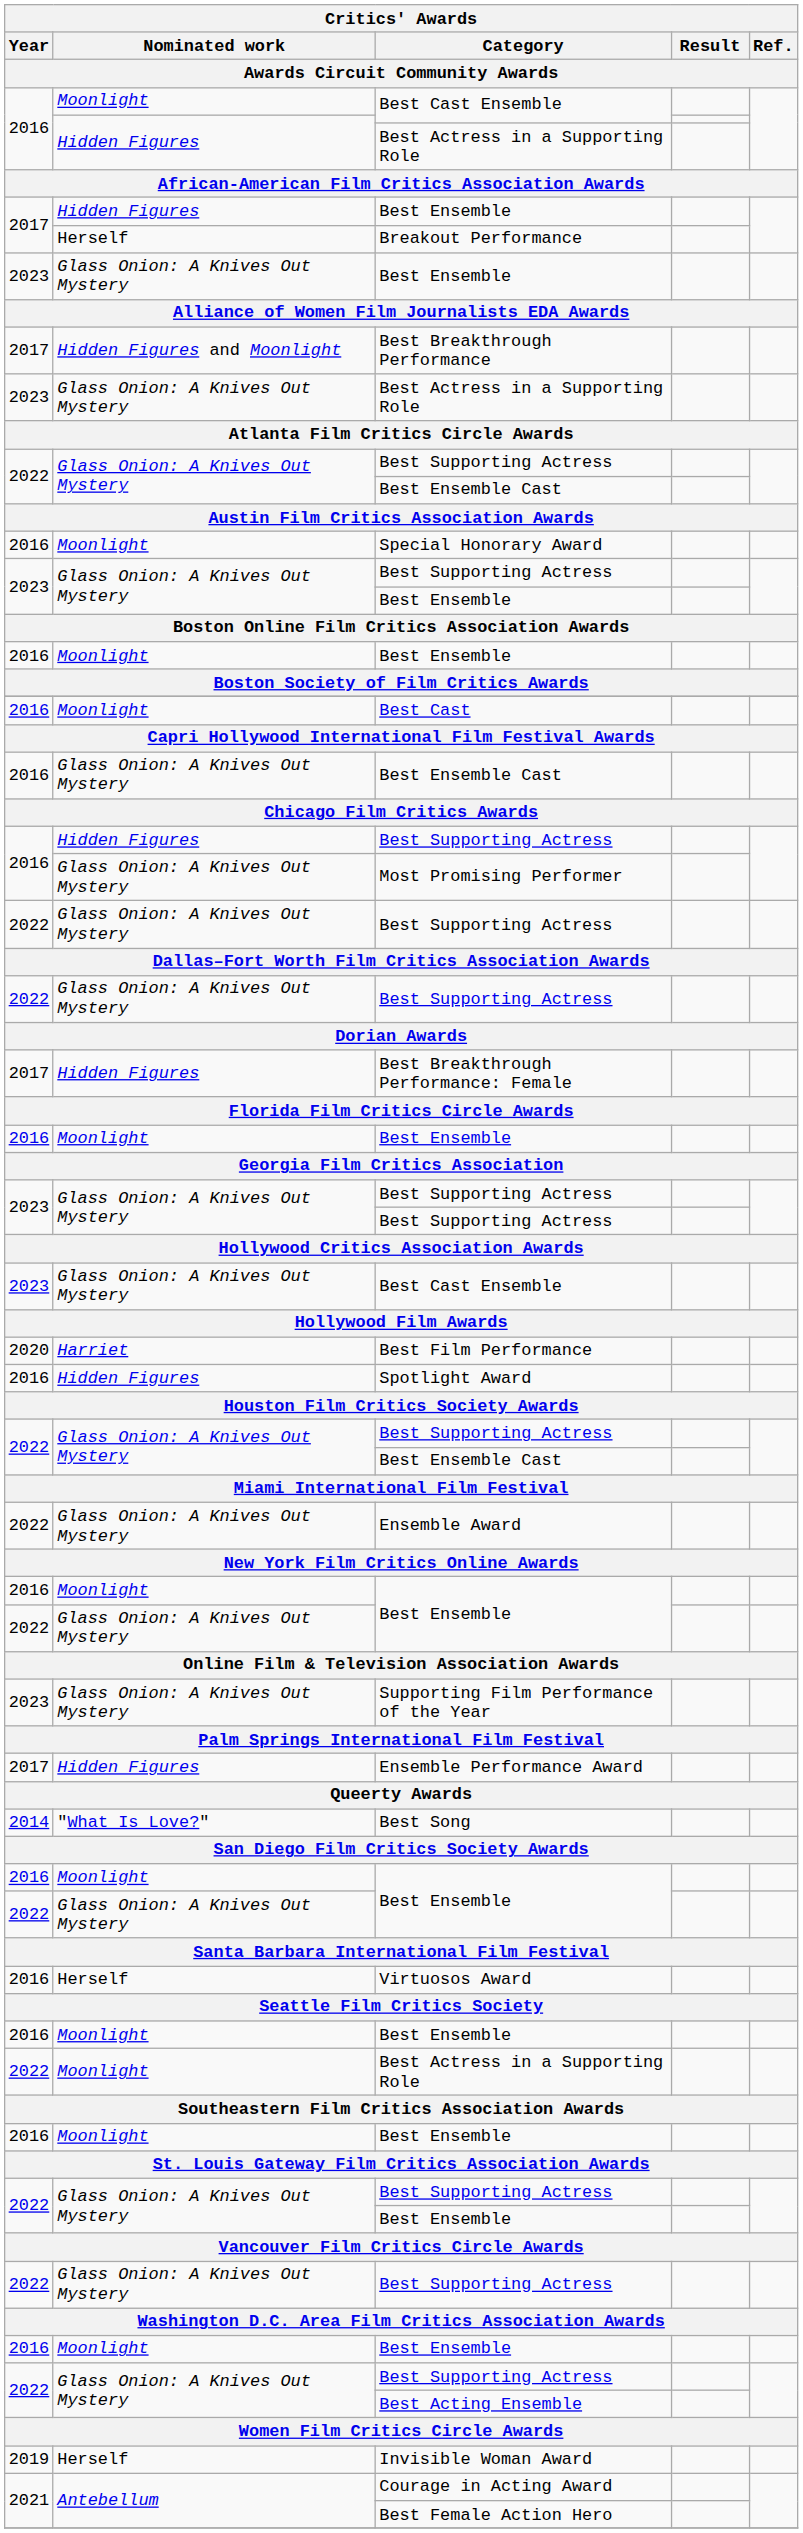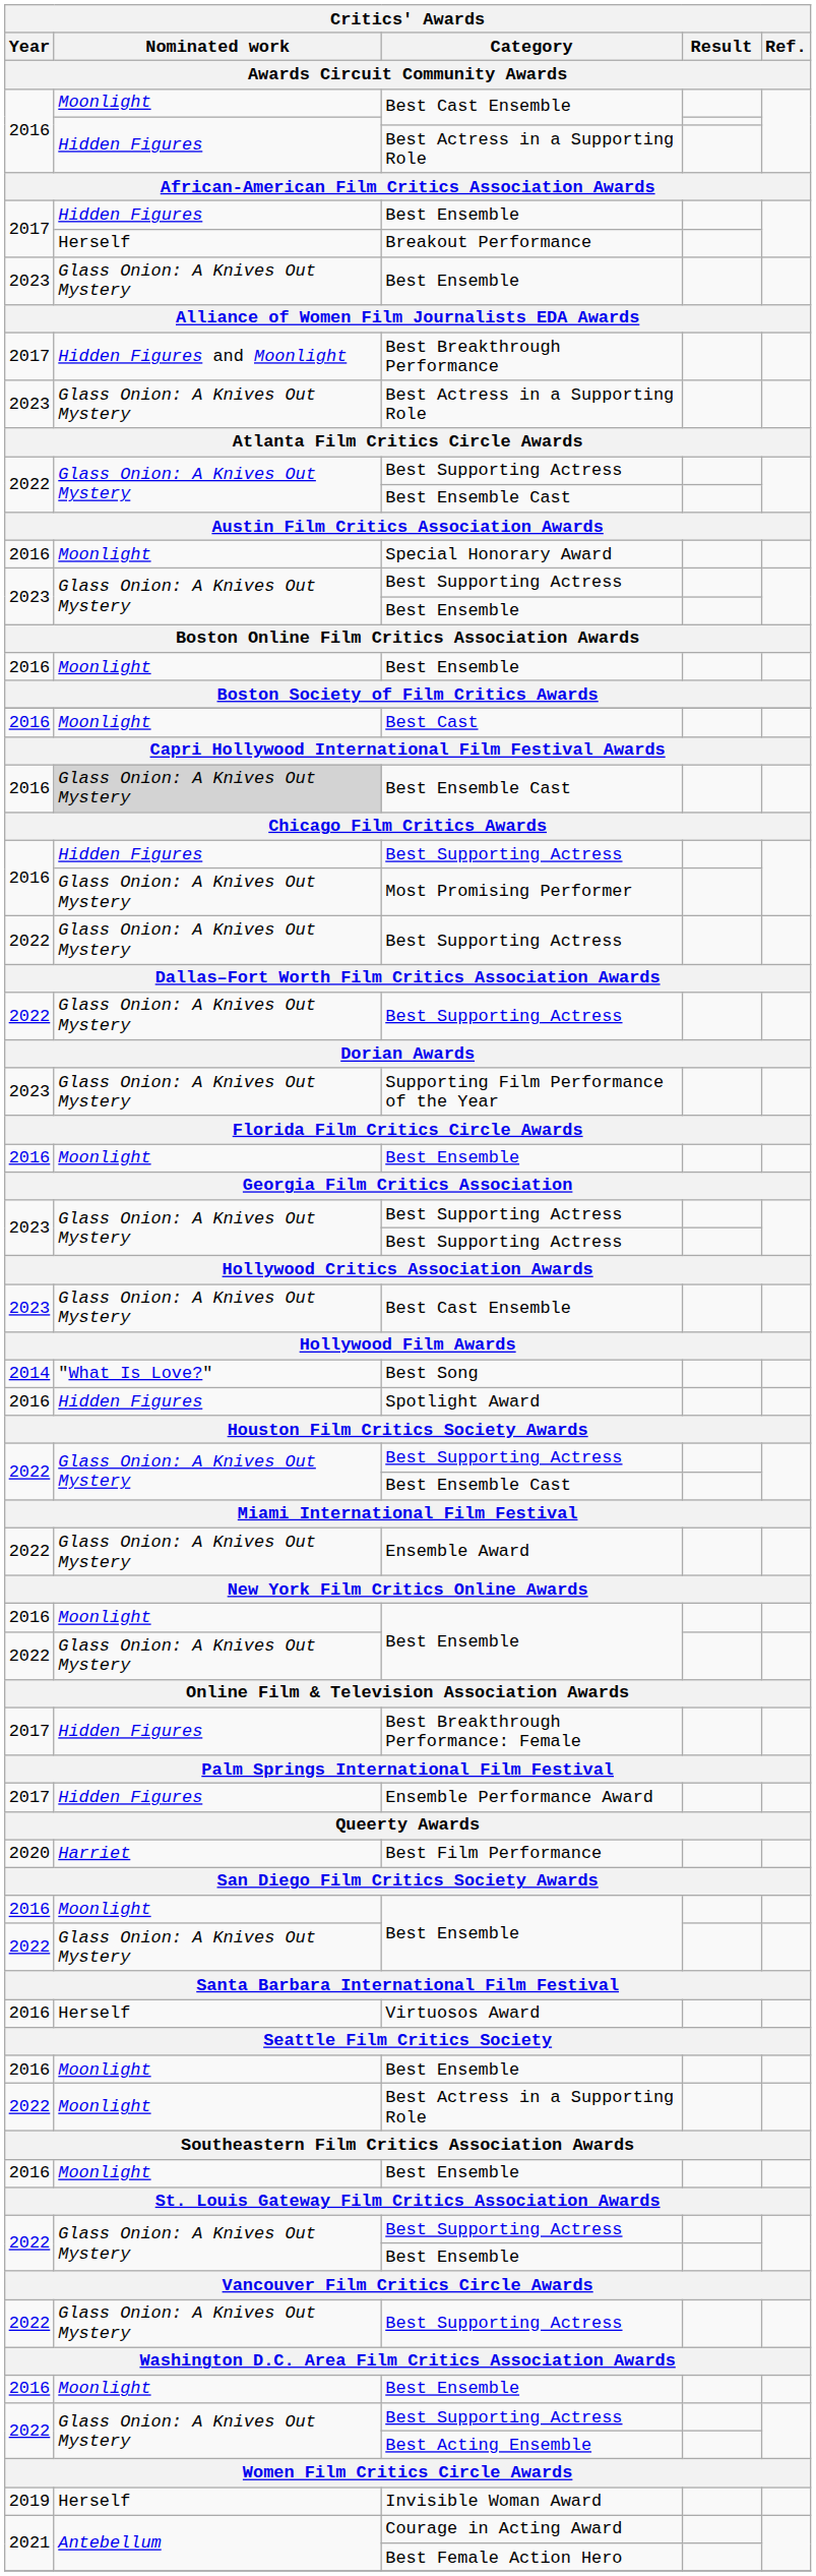 <table class=wikitable>
 <tr>
 <th colspan="5" align="center">Critics' Awards</th>
 </tr>
 <tr>
 <th scope="col" style="width:1em;">Year</th>
 <th scope="col" style="width:39em;">Nominated work</th>
 <th scope="col" style="width:33em;">Category</th>
 <th scope="col" style="width:5em;">Result</th>
 <th scope="col" style="width:1em;">Ref.</th>
 </tr>
 <tr>
 <th colspan="5" align="center">Awards Circuit Community Awards</th>
 </tr>
 <tr>
 <td rowspan="3">2016</td>
 <td><em><a href='#'>Moonlight</a></em></td>
 <td rowspan="2">Best Cast Ensemble</td>
 <td></td>
 <td rowspan="3" style="text-align:center;"></td>
 </tr>
 <tr>
 <td rowspan="2"><em><a href='#'>Hidden Figures</a></em></td>
 <td></td>
 </tr>
 <tr>
 <td>Best Actress in a Supporting Role</td>
 <td></td>
 </tr>
 <tr>
 <th colspan="5" align="center"><a href='#'>African-American Film Critics Association Awards</a></th>
 </tr>
 <tr>
 <td rowspan="2">2017</td>
 <td><em><a href='#'>Hidden Figures</a></em></td>
 <td>Best Ensemble</td>
 <td></td>
 <td rowspan="2" style="text-align:center;"></td>
 </tr>
 <tr>
 <td>Herself</td>
 <td>Breakout Performance</td>
 <td></td>
 </tr>
 <tr>
 <td>2023</td>
 <td><em>Glass Onion: A Knives Out Mystery</em></td>
 <td>Best Ensemble</td>
 <td></td>
 <td style="text-align:center;"></td>
 </tr>
 <tr>
 <th colspan="5" align="center"><a href='#'>Alliance of Women Film Journalists EDA Awards</a></th>
 </tr>
 <tr>
 <td rowspan="1">2017</td>
 <td><em><a href='#'>Hidden Figures</a></em> and <em><a href='#'>Moonlight</a></em></td>
 <td>Best Breakthrough Performance</td>
 <td></td>
 <td style="text-align:center;"></td>
 </tr>
 <tr>
 <td>2023</td>
 <td><em>Glass Onion: A Knives Out Mystery</em></td>
 <td>Best Actress in a Supporting Role</td>
 <td></td>
 <td style="text-align:center;"></td>
 </tr>
 <tr>
 <th colspan="5" align="center">Atlanta Film Critics Circle Awards</th>
 </tr>
 <tr>
 <td rowspan="2">2022</td>
 <td rowspan="2"><em><a href='#'>Glass Onion: A Knives Out Mystery</a></em></td>
 <td>Best Supporting Actress</td>
 <td></td>
 <td rowspan="2" style="text-align:center;"></td>
 </tr>
 <tr>
 <td>Best Ensemble Cast</td>
 <td></td>
 </tr>
 <tr>
 <th colspan="5" align="center"><a href='#'>Austin Film Critics Association Awards</a></th>
 </tr>
 <tr>
 <td>2016</td>
 <td><em><a href='#'>Moonlight</a></em></td>
 <td>Special Honorary Award </td>
 <td></td>
 <td style="text-align:center;"></td>
 </tr>
 <tr>
 <td rowspan="2">2023</td>
 <td rowspan="2"><em>Glass Onion: A Knives Out Mystery</em></td>
 <td>Best Supporting Actress</td>
 <td></td>
 <td rowspan="2" style="text-align:center;"></td>
 </tr>
 <tr>
 <td>Best Ensemble</td>
 <td></td>
 </tr>
 <tr>
 <th colspan="5" align="center">Boston Online Film Critics Association Awards</th>
 </tr>
 <tr>
 <td>2016</td>
 <td><em><a href='#'>Moonlight</a></em></td>
 <td>Best Ensemble</td>
 <td></td>
 <td style="text-align:center;"></td>
 </tr>
 <tr>
 <th colspan="5" align="center"><a href='#'>Boston Society of Film Critics Awards</a></th>
 </tr>
 <tr>
 </tr>
 <tr>
 <td><a href='#'>2016</a></td>
 <td><em><a href='#'>Moonlight</a></em></td>
 <td><a href='#'>Best Cast</a></td>
 <td></td>
 <td style="text-align:center;"></td>
 </tr>
 <tr>
 <th colspan="5" align="center"><a href='#'>Capri Hollywood International Film Festival Awards</a></th>
 </tr>
 <tr>
 <td>2016</td>
-<td><em>Glass Onion: A Knives Out Mystery</em></td>
+<td style="background: lightgrey;"><em>Glass Onion: A Knives Out Mystery</em></td>
 <td>Best Ensemble Cast</td>
 <td></td>
 <td style="text-align:center;"></td>
 </tr>
 <tr>
 <th colspan="5" align="center"><a href='#'>Chicago Film Critics Awards</a></th>
 </tr>
 <tr>
 <td rowspan="2">2016</td>
 <td><em><a href='#'>Hidden Figures</a></em></td>
 <td><a href='#'>Best Supporting Actress</a></td>
 <td></td>
 <td rowspan="2" style="text-align:center;"></td>
 </tr>
 <tr>
 <td><em>Glass Onion: A Knives Out Mystery</em></td>
 <td>Most Promising Performer</td>
 <td></td>
 </tr>
 <tr>
 <td>2022</td>
 <td><em>Glass Onion: A Knives Out Mystery</em></td>
 <td>Best Supporting Actress</td>
 <td></td>
 <td style="text-align:center;"></td>
 </tr>
 <tr>
 <th colspan="5" align="center"><a href='#'>Dallas–Fort Worth Film Critics Association Awards</a></th>
 </tr>
 <tr>
 <td><a href='#'>2022</a></td>
 <td><em>Glass Onion: A Knives Out Mystery</em></td>
 <td><a href='#'>Best Supporting Actress</a></td>
 <td></td>
 <td style="text-align:center;"></td>
 </tr>
 <tr>
 <th colspan="5" align="center"><a href='#'>Dorian Awards</a></th>
 </tr>
 <tr>
-<td>2017</td>
-<td><em><a href='#'>Hidden Figures</a></em></td>
-<td>Best Breakthrough Performance: Female</td>
+<td>2023</td>
+<td><em>Glass Onion: A Knives Out Mystery</em></td>
+<td>Supporting Film Performance of the Year</td>
 <td></td>
-<td rowspan="1" style="text-align:center;"></td>
+<td style="text-align:center;"></td>
 </tr>
 <tr>
 <th colspan="5" align="center"><a href='#'>Florida Film Critics Circle Awards</a></th>
 </tr>
 <tr>
 <td rowspan="1"><a href='#'>2016</a></td>
 <td><em><a href='#'>Moonlight</a></em></td>
 <td><a href='#'>Best Ensemble</a></td>
 <td></td>
 <td rowspan="1" style="text-align:center;"></td>
 </tr>
 <tr>
 <th colspan="5" align="center"><a href='#'>Georgia Film Critics Association</a></th>
 </tr>
 <tr>
 <td rowspan="2">2023</td>
 <td rowspan="2"><em>Glass Onion: A Knives Out Mystery</em></td>
 <td>Best Supporting Actress</td>
 <td></td>
 <td rowspan="2" style="text-align:center;"></td>
 </tr>
 <tr>
 <td>Best Supporting Actress</td>
 <td></td>
 </tr>
 <tr>
 <th colspan="5" align="center"><a href='#'>Hollywood Critics Association Awards</a></th>
 </tr>
 <tr>
 <td rowspan="1"><a href='#'>2023</a></td>
 <td><em>Glass Onion: A Knives Out Mystery</em></td>
 <td>Best Cast Ensemble</td>
 <td></td>
 <td style="text-align:center;"></td>
 </tr>
 <tr>
 <th colspan="5" align="center"><a href='#'>Hollywood Film Awards</a></th>
 </tr>
 <tr>
-<td>2020</td>
-<td><em><a href='#'>Harriet</a></em></td>
-<td>Best Film Performance</td>
+<td rowspan="1"><a href='#'>2014</a></td>
+<td>"<a href='#'>What Is Love?</a>"</td>
+<td>Best Song</td>
 <td></td>
-<td rowspan="1" style="text-align:center;"></td>
+<td style="text-align:center;"></td>
 </tr>
 <tr>
 <td rowspan="1">2016</td>
 <td><em><a href='#'>Hidden Figures</a></em></td>
 <td>Spotlight Award</td>
 <td></td>
 <td style="text-align:center;"></td>
 </tr>
 <tr>
 <th colspan="5" align="center"><a href='#'>Houston Film Critics Society Awards</a></th>
 </tr>
 <tr>
 <td rowspan="2"><a href='#'>2022</a></td>
 <td rowspan="2"><em><a href='#'>Glass Onion: A Knives Out Mystery</a></em></td>
 <td><a href='#'>Best Supporting Actress</a></td>
 <td></td>
 <td rowspan="2" style="text-align:center;"><br></td>
 </tr>
 <tr>
 <td>Best Ensemble Cast</td>
 <td></td>
 </tr>
 <tr>
 <th colspan="5" align="center"><a href='#'>Miami International Film Festival</a></th>
 </tr>
 <tr>
 <td>2022</td>
 <td><em>Glass Onion: A Knives Out Mystery</em></td>
 <td>Ensemble Award</td>
 <td></td>
 <td rowspan="1" style="text-align:center;"></td>
 </tr>
 <tr>
 <th colspan="5" align="center"><a href='#'>New York Film Critics Online Awards</a></th>
 </tr>
 <tr>
 <td>2016</td>
 <td><em><a href='#'>Moonlight</a></em></td>
 <td rowspan="2">Best Ensemble</td>
 <td></td>
 <td rowspan="1" style="text-align:center;"></td>
 </tr>
 <tr>
 <td>2022</td>
 <td><em>Glass Onion: A Knives Out Mystery</em></td>
 <td></td>
 <td rowspan="1" style="text-align:center;"></td>
 </tr>
 <tr>
 <th colspan="5" align="center">Online Film & Television Association Awards</th>
 </tr>
 <tr>
-<td>2023</td>
-<td><em>Glass Onion: A Knives Out Mystery</em></td>
-<td>Supporting Film Performance of the Year</td>
+<td>2017</td>
+<td><em><a href='#'>Hidden Figures</a></em></td>
+<td>Best Breakthrough Performance: Female</td>
 <td></td>
-<td style="text-align:center;"></td>
+<td rowspan="1" style="text-align:center;"></td>
 </tr>
 <tr>
 <th colspan="5" align="center"><a href='#'>Palm Springs International Film Festival</a></th>
 </tr>
 <tr>
 <td>2017</td>
 <td><em><a href='#'>Hidden Figures</a></em></td>
 <td>Ensemble Performance Award</td>
 <td></td>
 <td rowspan="1" style="text-align:center;"></td>
 </tr>
 <tr>
 <th colspan="5" align="center">Queerty Awards</th>
 </tr>
 <tr>
-<td rowspan="1"><a href='#'>2014</a></td>
-<td>"<a href='#'>What Is Love?</a>"</td>
-<td>Best Song</td>
+<td>2020</td>
+<td><em><a href='#'>Harriet</a></em></td>
+<td>Best Film Performance</td>
 <td></td>
-<td style="text-align:center;"></td>
+<td rowspan="1" style="text-align:center;"></td>
 </tr>
 <tr>
 <th colspan="5" align="center"><a href='#'>San Diego Film Critics Society Awards</a></th>
 </tr>
 <tr>
 <td rowspan="1"><a href='#'>2016</a></td>
 <td><em><a href='#'>Moonlight</a></em></td>
 <td rowspan="2">Best Ensemble</td>
 <td></td>
 <td rowspan="1" style="text-align:center;"></td>
 </tr>
 <tr>
 <td rowspan="1"><a href='#'>2022</a></td>
 <td><em>Glass Onion: A Knives Out Mystery</em></td>
 <td></td>
 <td rowspan="1" style="text-align:center;"></td>
 </tr>
 <tr>
 <th colspan="5" align="center"><a href='#'>Santa Barbara International Film Festival</a></th>
 </tr>
 <tr>
 <td rowspan="1">2016</td>
 <td>Herself</td>
 <td>Virtuosos Award</td>
 <td></td>
 <td rowspan="1" style="text-align:center;"></td>
 </tr>
 <tr>
 <th colspan="5" align="center"><a href='#'>Seattle Film Critics Society</a></th>
 </tr>
 <tr>
 <td rowspan="1">2016</td>
 <td><em><a href='#'>Moonlight</a></em></td>
 <td>Best Ensemble</td>
 <td></td>
 <td rowspan="1" style="text-align:center;"></td>
 </tr>
 <tr>
 <td rowspan="1"><a href='#'>2022</a></td>
 <td><em><a href='#'>Moonlight</a></em></td>
 <td>Best Actress in a Supporting Role</td>
 <td></td>
 <td rowspan="1" style="text-align:center;"></td>
 </tr>
 <tr>
 <th colspan="5" align="center">Southeastern Film Critics Association Awards</th>
 </tr>
 <tr>
 <td rowspan="1">2016</td>
 <td><em><a href='#'>Moonlight</a></em></td>
 <td>Best Ensemble</td>
 <td></td>
 <td rowspan="1" style="text-align:center;"></td>
 </tr>
 <tr>
 <th colspan="5" align="center"><a href='#'>St. Louis Gateway Film Critics Association Awards</a></th>
 </tr>
 <tr>
 <td rowspan="2"><a href='#'>2022</a></td>
 <td rowspan="2"><em>Glass Onion: A Knives Out Mystery</em></td>
 <td><a href='#'>Best Supporting Actress</a></td>
 <td></td>
 <td rowspan="2" style="text-align:center;"></td>
 </tr>
 <tr>
 <td>Best Ensemble</td>
 <td></td>
 </tr>
 <tr>
 <th colspan="5" align="center"><a href='#'>Vancouver Film Critics Circle Awards</a></th>
 </tr>
 <tr>
 <td rowspan="1"><a href='#'>2022</a></td>
 <td><em>Glass Onion: A Knives Out Mystery</em></td>
 <td><a href='#'>Best Supporting Actress</a></td>
 <td></td>
 <td rowspan="1" style="text-align:center;"></td>
 </tr>
 <tr>
 <th colspan="5" align="center"><a href='#'>Washington D.C. Area Film Critics Association Awards</a></th>
 </tr>
 <tr>
 <td rowspan="1"><a href='#'>2016</a></td>
 <td><em><a href='#'>Moonlight</a></em></td>
 <td><a href='#'>Best Ensemble</a></td>
 <td></td>
 <td rowspan="1" style="text-align:center;"></td>
 </tr>
 <tr>
 <td rowspan="2"><a href='#'>2022</a></td>
 <td rowspan="2"><em>Glass Onion: A Knives Out Mystery</em></td>
 <td><a href='#'>Best Supporting Actress</a></td>
 <td></td>
 <td rowspan="2" style="text-align:center;"></td>
 </tr>
 <tr>
 <td><a href='#'>Best Acting Ensemble</a></td>
 <td></td>
 </tr>
 <tr>
 <th colspan="5" align="center"><a href='#'>Women Film Critics Circle Awards</a></th>
 </tr>
 <tr>
 <td rowspan="1">2019</td>
 <td>Herself</td>
 <td>Invisible Woman Award</td>
 <td></td>
 <td rowspan="1" style="text-align:center;"></td>
 </tr>
 <tr>
 <td rowspan="2">2021</td>
 <td rowspan="2"><em><a href='#'>Antebellum</a></em></td>
 <td>Courage in Acting Award</td>
 <td></td>
 <td rowspan="2" style="text-align:center;"></td>
 </tr>
 <tr>
 <td>Best Female Action Hero</td>
 <td></td>
 </tr>
 <tr>
 </tr>
 </table>
